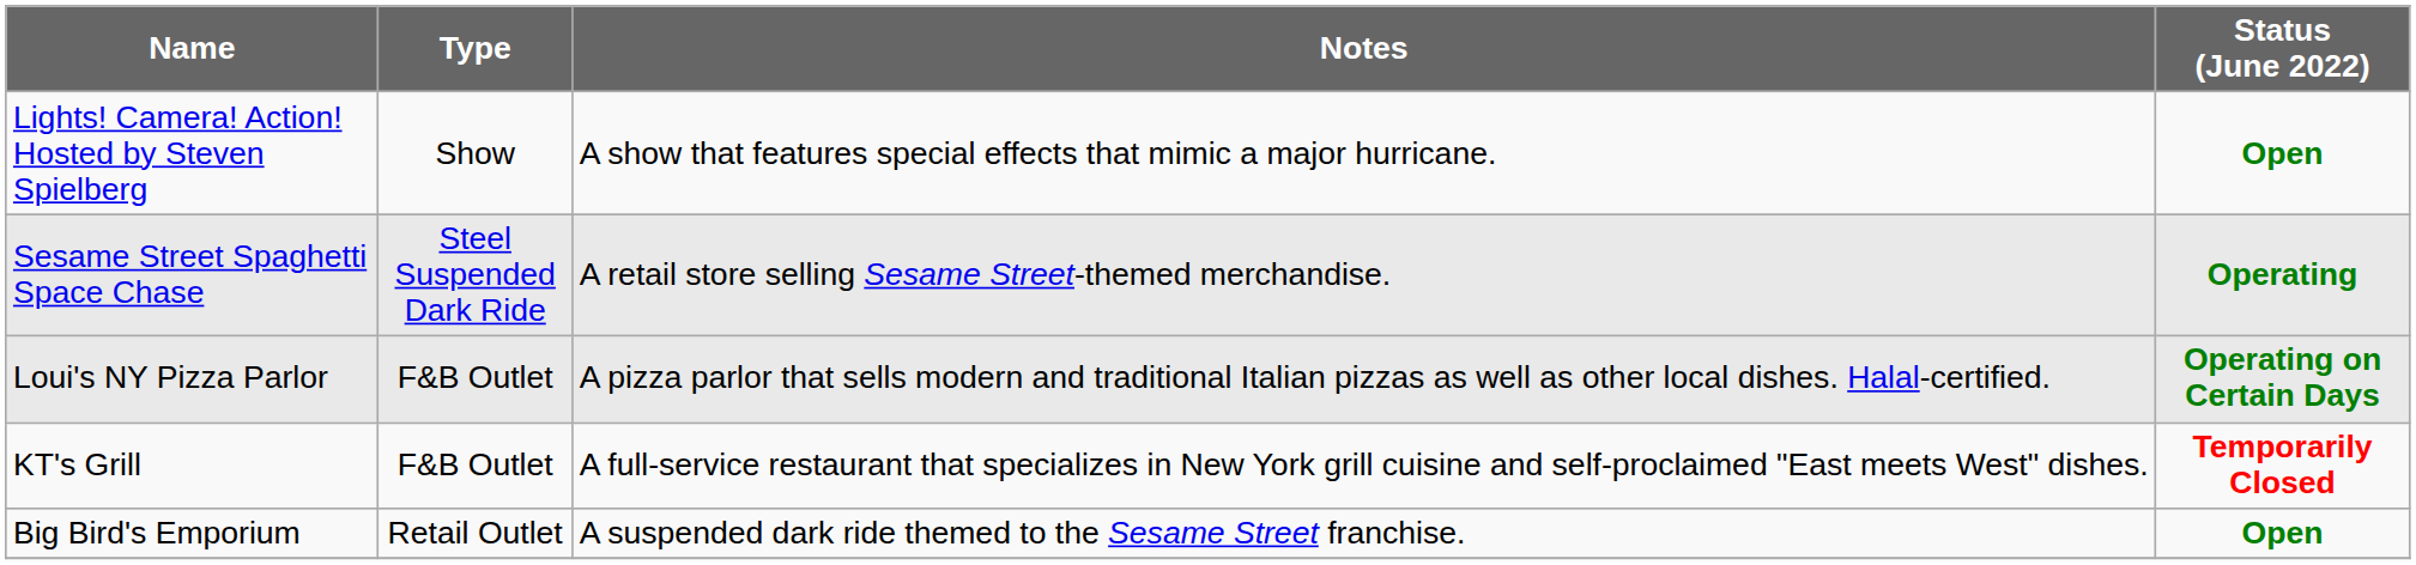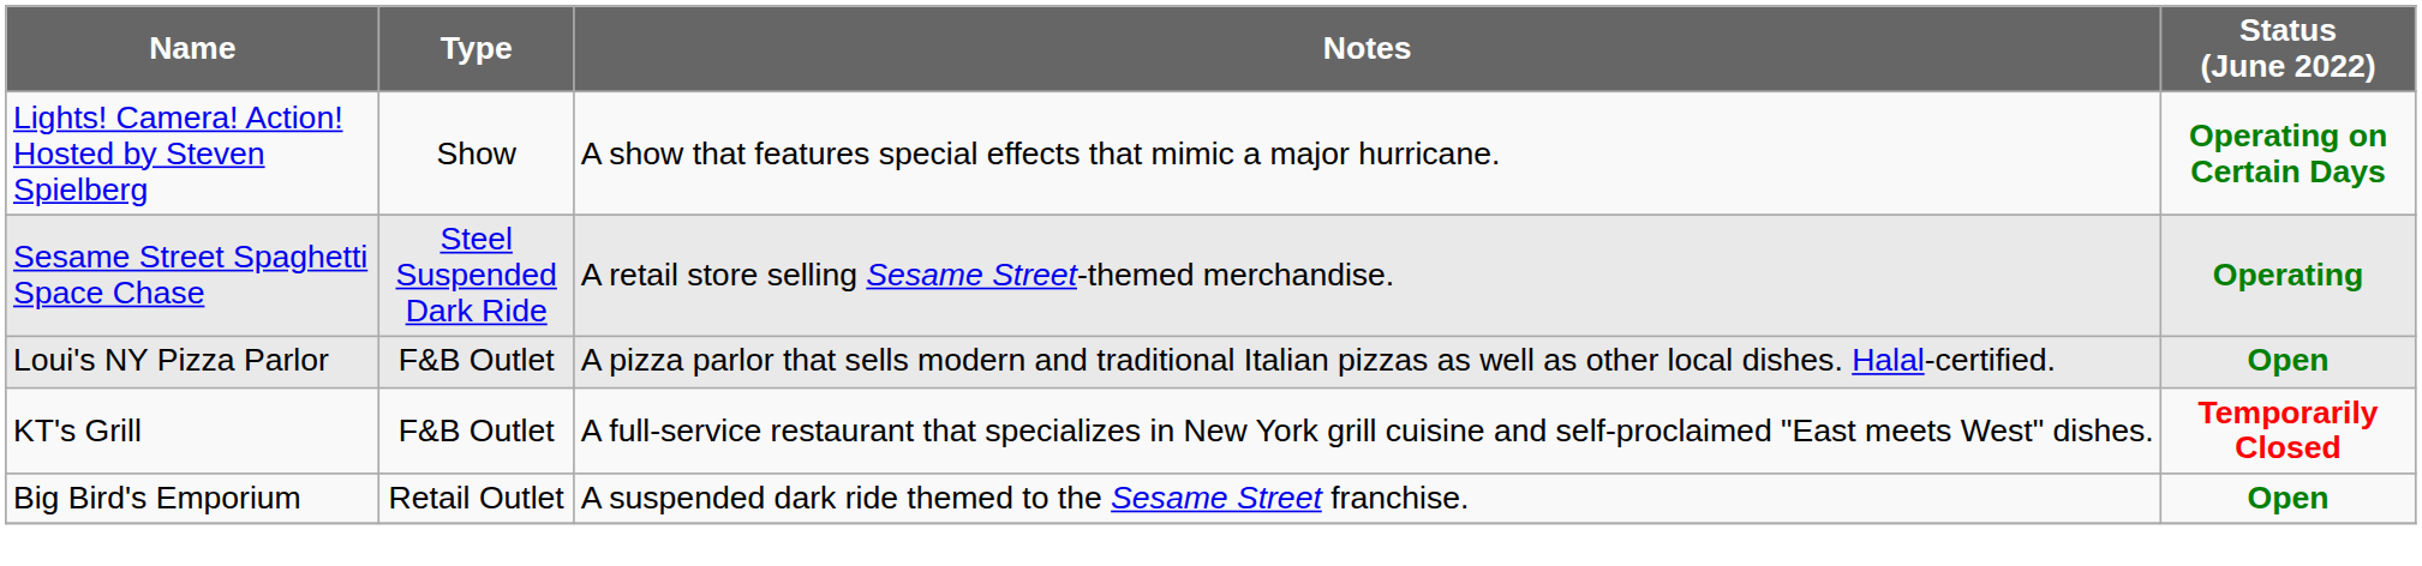 <table class=wikitable>
 <tr>
 <th scope="col" style="background:#666; color:#fff; width:180px;">Name</th>
 <th scope="col" style="background:#666; color:#fff; width:90px;">Type</th>
 <th style="background:#666; color:#fff;" scope="col">Notes</th>
 <th scope="col" style="background:#666; color:#fff; width:120px;">Status<br>(June 2022)</th>
 </tr>
 <tr>
 <td><a href='#'>Lights! Camera! Action! Hosted by Steven Spielberg</a></td>
 <td align=center>Show</td>
 <td>A show that features special effects that mimic a major hurricane.</td>
-<td style="color:green;" align=center><strong>Open</strong></td>
+<td style="color:green;" align=center><strong>Operating on Certain Days</strong></td>
 </tr>
 <tr style="background:#e9e9e9;">
 <td><a href='#'>Sesame Street Spaghetti Space Chase</a></td>
 <td align="center"><a href='#'>Steel</a> <a href='#'>Suspended</a> <a href='#'>Dark Ride</a></td>
 <td>A retail store selling <em><a href='#'>Sesame Street</a></em>-themed merchandise.</td>
 <td style="color:green;" align="center"><strong>Operating</strong></td>
 </tr>
 <tr style="background:#e9e9e9;">
 <td>Loui's NY Pizza Parlor</td>
 <td align=center><abbr>F&B</abbr> Outlet</td>
 <td>A pizza parlor that sells modern and traditional Italian pizzas as well as other local dishes. <a href='#'>Halal</a>-certified.</td>
-<td style="color:green;" align=center><strong>Operating on Certain Days</strong></td>
+<td style="color:green;" align=center><strong>Open</strong></td>
 </tr>
 <tr>
 <td>KT's Grill</td>
 <td align=center><abbr>F&B</abbr> Outlet</td>
 <td>A full-service restaurant that specializes in New York grill cuisine and self-proclaimed "East meets West" dishes.</td>
 <td style="color:red;" align=center><strong>Temporarily Closed</strong></td>
 </tr>
 <tr>
 <td>Big Bird's Emporium</td>
 <td align=center>Retail Outlet</td>
 <td>A suspended dark ride themed to the <em><a href='#'>Sesame Street</a></em> franchise.</td>
 <td style="color:green;" align=center><strong>Open</strong></td>
 </tr>
 <tr style="background:#e9e9e9;">
 </tr>
 </table>
